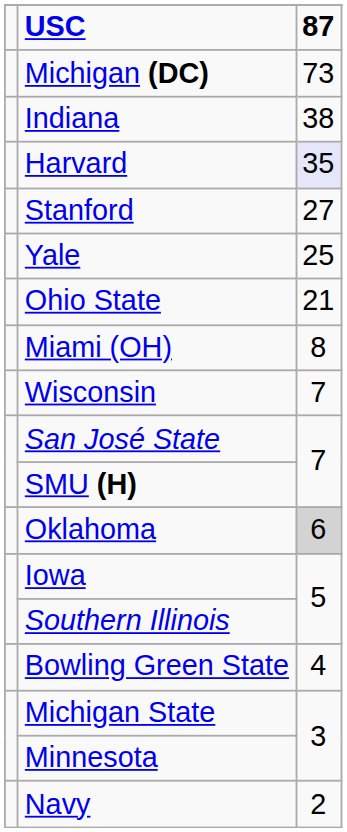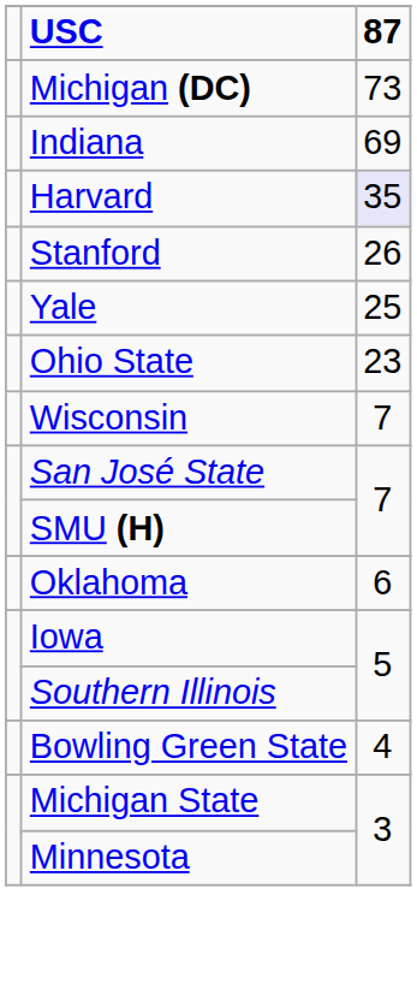 <table class="wikitable sortable" style="text-align:center">
 <tr>
 </tr>
 <tr>
 <td></td>
 <td align=left><strong><a href='#'>USC</a></strong></td>
 <td><strong>87</strong></td>
 </tr>
 <tr>
 <td></td>
 <td align=left><a href='#'>Michigan</a> <strong>(DC)</strong></td>
 <td>73</td>
 </tr>
 <tr>
 <td></td>
 <td align=left><a href='#'>Indiana</a></td>
-<td>38</td>
+<td>69</td>
 </tr>
 <tr>
 <td></td>
 <td align=left><a href='#'>Harvard</a></td>
 <td style="background: lavender;">35</td>
 </tr>
 <tr>
 <td></td>
 <td align=left><a href='#'>Stanford</a></td>
-<td>27</td>
+<td>26</td>
 </tr>
 <tr>
 <td></td>
 <td align=left><a href='#'>Yale</a></td>
 <td>25</td>
 </tr>
 <tr>
 <td></td>
 <td align=left><a href='#'>Ohio State</a></td>
-<td>21</td>
-</tr>
-<tr>
-<td></td>
-<td align=left><a href='#'>Miami (OH)</a></td>
-<td>8</td>
+<td>23</td>
 </tr>
 <tr>
 <td></td>
 <td align=left><a href='#'>Wisconsin</a></td>
 <td>7</td>
 </tr>
 <tr>
 <td rowspan=2></td>
 <td align=left><em><a href='#'>San José State</a></em></td>
 <td rowspan=2>7</td>
 </tr>
 <tr>
 <td align=left><a href='#'>SMU</a> <strong>(H)</strong></td>
 </tr>
 <tr>
 <td></td>
 <td align=left><a href='#'>Oklahoma</a></td>
-<td style="background: lightgrey;">6</td>
+<td>6</td>
 </tr>
 <tr>
 <td rowspan=2></td>
 <td align=left><a href='#'>Iowa</a></td>
 <td rowspan=2>5</td>
 </tr>
 <tr>
 <td align=left><em><a href='#'>Southern Illinois</a></em></td>
 </tr>
 <tr>
 <td></td>
 <td align=left><a href='#'>Bowling Green State</a></td>
 <td>4</td>
 </tr>
 <tr>
 <td rowspan=2></td>
 <td align=left><a href='#'>Michigan State</a></td>
 <td rowspan=2>3</td>
 </tr>
 <tr>
 <td align=left><a href='#'>Minnesota</a></td>
 </tr>
-<tr>
-<td></td>
-<td align=left><a href='#'>Navy</a></td>
-<td>2</td>
-</tr>
 </table>
